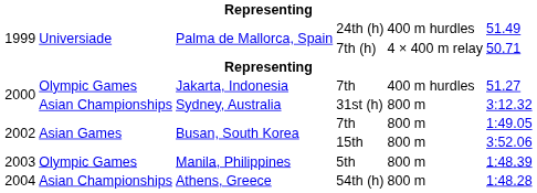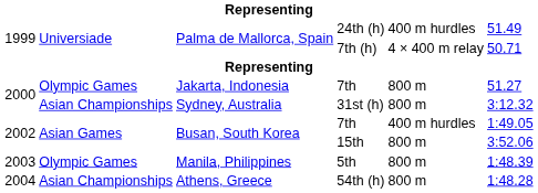 <table>
 <tr>
 <th colspan="6">Representing </th>
 </tr>
 <tr>
 <td rowspan=2>1999</td>
 <td rowspan=2><a href='#'>Universiade</a></td>
 <td rowspan=2><a href='#'>Palma de Mallorca, Spain</a></td>
 <td>24th (h)</td>
 <td>400 m hurdles</td>
 <td><a href='#'>51.49</a></td>
 </tr>
 <tr>
 <td>7th (h)</td>
 <td>4 × 400 m relay</td>
 <td><a href='#'>50.71</a></td>
 </tr>
 <tr>
 <th colspan="6">Representing </th>
 </tr>
 <tr>
 <td rowspan=2>2000</td>
 <td><a href='#'>Olympic Games</a></td>
 <td><a href='#'>Jakarta, Indonesia</a></td>
 <td>7th</td>
-<td>400 m hurdles</td>
+<td>800 m</td>
 <td><a href='#'>51.27</a></td>
 </tr>
 <tr>
 <td><a href='#'>Asian Championships</a></td>
 <td><a href='#'>Sydney, Australia</a></td>
 <td>31st (h)</td>
 <td>800 m</td>
 <td><a href='#'>3:12.32</a></td>
 </tr>
 <tr>
 <td rowspan=2>2002</td>
 <td rowspan=2><a href='#'>Asian Games</a></td>
 <td rowspan=2><a href='#'>Busan, South Korea</a></td>
 <td>7th</td>
-<td>800 m</td>
+<td>400 m hurdles</td>
 <td><a href='#'>1:49.05</a></td>
 </tr>
 <tr>
 <td>15th</td>
 <td>800 m</td>
 <td><a href='#'>3:52.06</a></td>
 </tr>
 <tr>
 <td>2003</td>
 <td><a href='#'>Olympic Games</a></td>
 <td><a href='#'>Manila, Philippines</a></td>
 <td>5th</td>
 <td>800 m</td>
 <td><a href='#'>1:48.39</a></td>
 </tr>
 <tr>
 <td>2004</td>
 <td><a href='#'>Asian Championships</a></td>
 <td><a href='#'>Athens, Greece</a></td>
 <td>54th (h)</td>
 <td>800 m</td>
 <td><a href='#'>1:48.28</a></td>
 </tr>
 </table>
